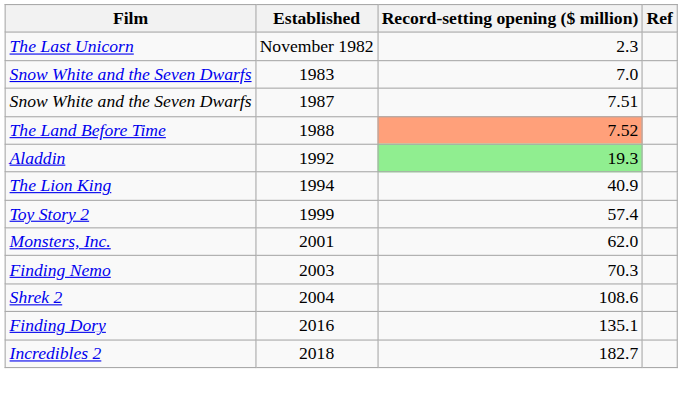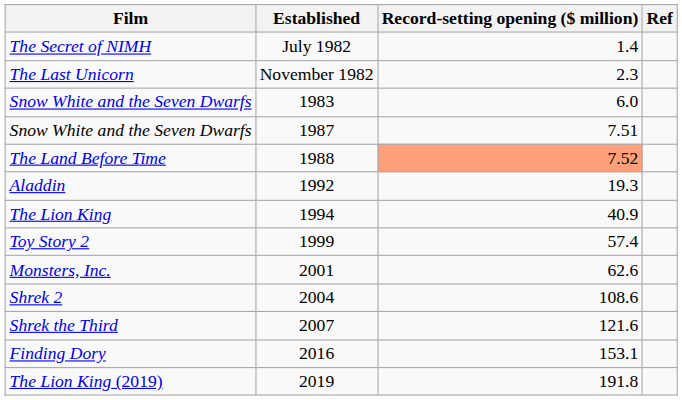 <table class="wikitable" style="margin:auto">
 <tr>
 <th scope="col">Film</th>
 <th scope="col">Established</th>
 <th scope="col">Record-setting opening ($ million)</th>
 <th scope="col">Ref</th>
+</tr>
+<tr>
+<td scope="row"><em><a href='#'>The Secret of NIMH</a></em></td>
+<td style="text-align:center;">July 1982</td>
+<td style="text-align:right;">1.4</td>
+<td scope="row"></td>
 </tr>
 <tr>
 <td scope="row"><em><a href='#'>The Last Unicorn</a></em></td>
 <td style="text-align:center;">November 1982</td>
 <td style="text-align:right;">2.3</td>
 <td scope="row"></td>
 </tr>
 <tr>
 <td scope="row"><em><a href='#'>Snow White and the Seven Dwarfs</a></em></td>
 <td rowspan="1" style="text-align:center;">1983</td>
-<td style="text-align:right;">7.0</td>
+<td style="text-align:right;">6.0</td>
 <td scope="row"></td>
 </tr>
 <tr>
 <td scope="row"><em>Snow White and the Seven Dwarfs</em></td>
 <td rowspan="1" style="text-align:center;">1987</td>
 <td style="text-align:right;">7.51</td>
 <td scope="row"></td>
 </tr>
 <tr>
 <td scope="row"><em><a href='#'>The Land Before Time</a></em></td>
 <td style="text-align:center;">1988</td>
 <td style="background: lightsalmon; text-align:right;">7.52</td>
 <td scope="row"></td>
 </tr>
 <tr>
 <td scope="row"><em><a href='#'>Aladdin</a></em></td>
 <td style="text-align:center;">1992</td>
-<td style="background: lightgreen; text-align:right;">19.3</td>
+<td style="text-align:right;">19.3</td>
 <td scope="row"></td>
 </tr>
 <tr>
 <td scope="row"><em><a href='#'>The Lion King</a></em></td>
 <td style="text-align:center;">1994</td>
 <td style="text-align:right;">40.9</td>
 <td scope="row"></td>
 </tr>
 <tr>
 <td scope="row"><em><a href='#'>Toy Story 2</a></em></td>
 <td style="text-align:center;">1999</td>
 <td style="text-align:right;">57.4</td>
 <td scope="row"></td>
 </tr>
 <tr>
 <td scope="row"><em><a href='#'>Monsters, Inc.</a></em></td>
 <td style="text-align:center;">2001</td>
-<td style="text-align:right;">62.0</td>
-<td scope="row"></td>
-</tr>
-<tr>
-<td scope="row"><em><a href='#'>Finding Nemo</a></em></td>
-<td style="text-align:center;">2003</td>
-<td style="text-align:right;">70.3</td>
+<td style="text-align:right;">62.6</td>
 <td scope="row"></td>
 </tr>
 <tr>
 <td scope="row"><em><a href='#'>Shrek 2</a></em></td>
 <td style="text-align:center;">2004</td>
 <td style="text-align:right;">108.6</td>
 <td scope="row"></td>
 </tr>
 <tr>
-<td scope="row"><em><a href='#'>Finding Dory</a></em></td>
-<td style="text-align:center;">2016</td>
-<td style="text-align:right;">135.1</td>
+<td scope="row"><em><a href='#'>Shrek the Third</a></em></td>
+<td style="text-align:center;">2007</td>
+<td style="text-align:right;">121.6</td>
 <td scope="row"></td>
 </tr>
 <tr>
-<td scope="row"><em><a href='#'>Incredibles 2</a></em></td>
-<td style="text-align:center;">2018</td>
-<td style="text-align:right;">182.7</td>
+<td scope="row"><em><a href='#'>Finding Dory</a></em></td>
+<td style="text-align:center;">2016</td>
+<td style="text-align:right;">153.1</td>
+<td scope="row"></td>
+</tr>
+<tr>
+<td scope="row"><a href='#'><em>The Lion King</em> (2019)</a></td>
+<td style="text-align:center;">2019</td>
+<td style="text-align:right;">191.8</td>
 <td scope="row"></td>
 </tr>
 </table>
